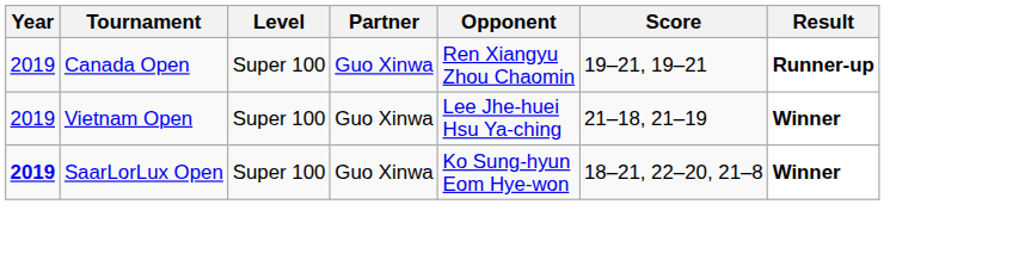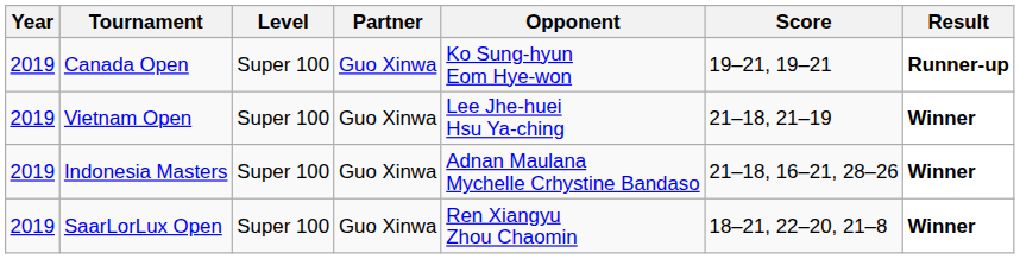 <table class="sortable wikitable" style="font-size: 90%;">
 <tr>
 <th>Year</th>
 <th>Tournament</th>
 <th>Level</th>
 <th>Partner</th>
 <th>Opponent</th>
 <th>Score</th>
 <th>Result</th>
 </tr>
 <tr>
 <td align="center"><a href='#'>2019</a></td>
 <td align="left"><a href='#'>Canada Open</a></td>
 <td align="left">Super 100</td>
 <td align="left"> <a href='#'>Guo Xinwa</a></td>
-<td align="left"> <a href='#'>Ren Xiangyu</a><br> <a href='#'>Zhou Chaomin</a></td>
+<td align="left"> <a href='#'>Ko Sung-hyun</a><br> <a href='#'>Eom Hye-won</a></td>
 <td align="left">19–21, 19–21</td>
 <td style="text-align:left; background:white"> <strong>Runner-up</strong></td>
 </tr>
 <tr>
 <td align="center"><a href='#'>2019</a></td>
 <td align="left"><a href='#'>Vietnam Open</a></td>
 <td align="left">Super 100</td>
 <td align="left"> Guo Xinwa</td>
 <td align="left"> <a href='#'>Lee Jhe-huei</a><br> <a href='#'>Hsu Ya-ching</a></td>
 <td align="left">21–18, 21–19</td>
 <td style="text-align:left; background:white"> <strong>Winner</strong></td>
 </tr>
 <tr>
-<td align="center"><strong><a href='#'>2019</a></strong></td>
+<td align="center"><a href='#'>2019</a></td>
+<td align="left"><a href='#'>Indonesia Masters</a></td>
+<td align="left">Super 100</td>
+<td align="left"> Guo Xinwa</td>
+<td align="left"> <a href='#'>Adnan Maulana</a><br> <a href='#'>Mychelle Crhystine Bandaso</a></td>
+<td align="left">21–18, 16–21, 28–26</td>
+<td style="text-align:left; background:white"> <strong>Winner</strong></td>
+</tr>
+<tr>
+<td align="center"><a href='#'>2019</a></td>
 <td align="left"><a href='#'>SaarLorLux Open</a></td>
 <td align="left">Super 100</td>
 <td align="left"> Guo Xinwa</td>
-<td align="left"> <a href='#'>Ko Sung-hyun</a><br> <a href='#'>Eom Hye-won</a></td>
+<td align="left"> <a href='#'>Ren Xiangyu</a><br> <a href='#'>Zhou Chaomin</a></td>
 <td align="left">18–21, 22–20, 21–8</td>
 <td style="text-align:left; background:white"> <strong>Winner</strong></td>
 </tr>
 </table>
